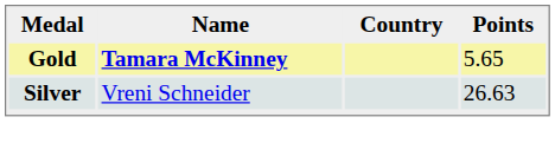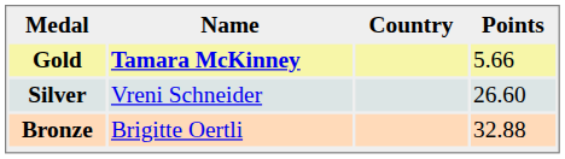 <table style="border-style:solid;border-width:1px;border-color:#808080;background-color:#EFEFEF" cellspacing="2" cellpadding="2" width="380px">
 <tr bgcolor="#EFEFEF">
 <th>Medal</th>
 <th>Name</th>
 <th>Country</th>
 <th>Points</th>
 </tr>
 <tr align="center" valign="top" bgcolor="#F7F6A8">
 <th>Gold</th>
 <td align="left"><strong><a href='#'>Tamara McKinney</a></strong></td>
 <td align="left"></td>
-<td align="left">5.65</td>
+<td align="left">5.66</td>
 </tr>
 <tr align="center" valign="top" bgcolor="#DCE5E5">
 <th>Silver</th>
 <td align="left"><a href='#'>Vreni Schneider</a></td>
 <td align="left"> </td>
-<td align="left">26.63</td>
+<td align="left">26.60</td>
+</tr>
+<tr align="center" valign="top" bgcolor="#FFDAB9">
+<th>Bronze</th>
+<td align="left"><a href='#'>Brigitte Oertli</a></td>
+<td align="left"> </td>
+<td align="left">32.88</td>
 </tr>
 <tr align="center" valign="top" bgcolor="#FFFFFF">
 </tr>
 </table>
